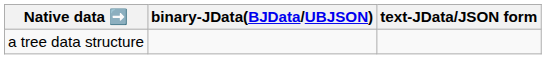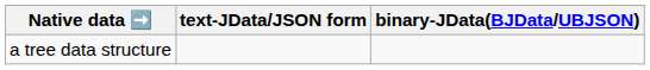 <table class="wikitable">
 <tr>
 <th>Native data ➡️</th>
+<th>text-JData/JSON form</th>
 <th>binary-JData(<a href='#'>BJData</a>/<a href='#'>UBJSON</a>)</th>
-<th>text-JData/JSON form</th>
 </tr>
 <tr>
 <td>a tree data structure<br></td>
 <td></td>
 <td></td>
 </tr>
 </table>
